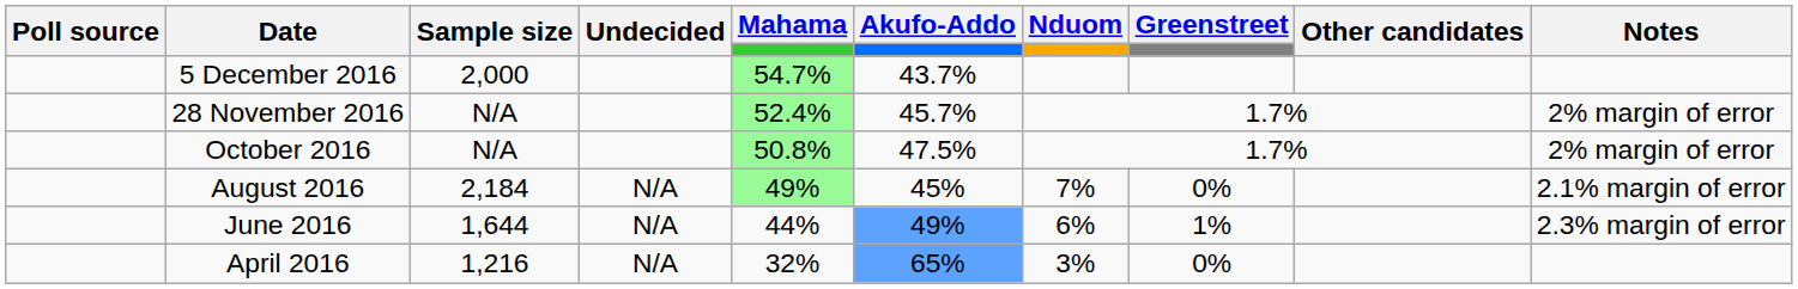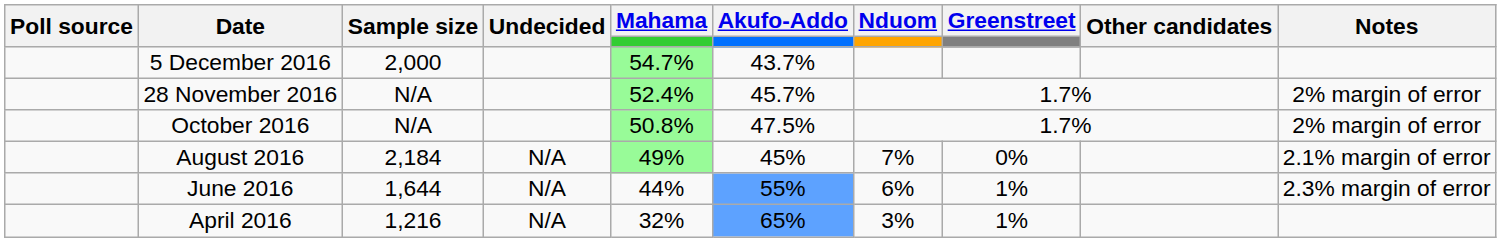 <table class=wikitable style="text-align:center; font-size:95%; line-height:14px;">
 <tr>
 <th rowspan=2>Poll source</th>
 <th rowspan=2>Date</th>
 <th rowspan=2>Sample size</th>
 <th rowspan=2>Undecided</th>
 <th><a href='#'>Mahama</a><br></th>
 <th><a href='#'>Akufo-Addo</a><br></th>
 <th><a href='#'>Nduom</a><br></th>
 <th><a href='#'>Greenstreet</a><br></th>
 <th rowspan=2>Other candidates</th>
 <th rowspan=2>Notes</th>
 </tr>
 <tr>
 <td style="background-color:#32cd32"></td>
 <td style="background-color:#0070ff"></td>
 <td style="background-color:orange"></td>
 <td style="background-color:grey"></td>
 </tr>
 <tr>
 <td></td>
 <td>5 December 2016</td>
 <td>2,000</td>
 <td></td>
 <td bgcolor="#98fb98">54.7%</td>
 <td>43.7%</td>
 <td></td>
 <td></td>
 <td></td>
 <td></td>
 </tr>
 <tr>
 <td></td>
 <td>28 November 2016</td>
 <td>N/A</td>
 <td></td>
 <td bgcolor="#98fb98">52.4%</td>
 <td>45.7%</td>
 <td colspan=3>1.7%</td>
 <td>2% margin of error</td>
 </tr>
 <tr>
 <td></td>
 <td>October 2016</td>
 <td>N/A</td>
 <td></td>
 <td bgcolor="#98fb98">50.8%</td>
 <td>47.5%</td>
 <td colspan=3>1.7%</td>
 <td>2% margin of error</td>
 </tr>
 <tr>
 <td></td>
 <td>August 2016</td>
 <td>2,184</td>
 <td>N/A</td>
 <td bgcolor="#98fb98">49%</td>
 <td>45%</td>
 <td>7%</td>
 <td>0%</td>
 <td></td>
 <td>2.1% margin of error</td>
 </tr>
 <tr>
 <td></td>
 <td>June 2016</td>
 <td>1,644</td>
 <td>N/A</td>
 <td>44%</td>
-<td bgcolor="#5da2ff">49%</td>
+<td bgcolor="#5da2ff">55%</td>
 <td>6%</td>
 <td>1%</td>
 <td></td>
 <td>2.3% margin of error</td>
 </tr>
 <tr>
 <td></td>
 <td>April 2016</td>
 <td>1,216</td>
 <td>N/A</td>
 <td>32%</td>
 <td bgcolor="#5da2ff">65%</td>
 <td>3%</td>
-<td>0%</td>
+<td>1%</td>
 <td></td>
 <td></td>
 </tr>
 </table>
